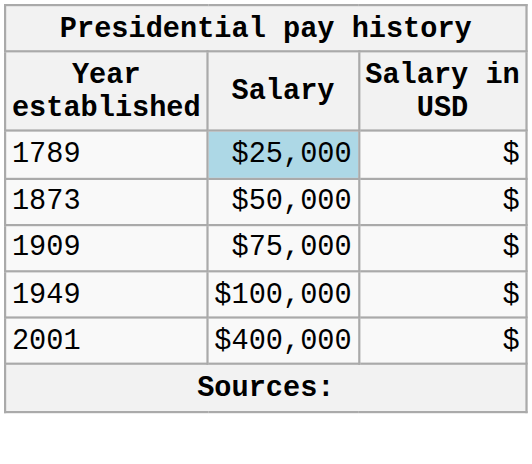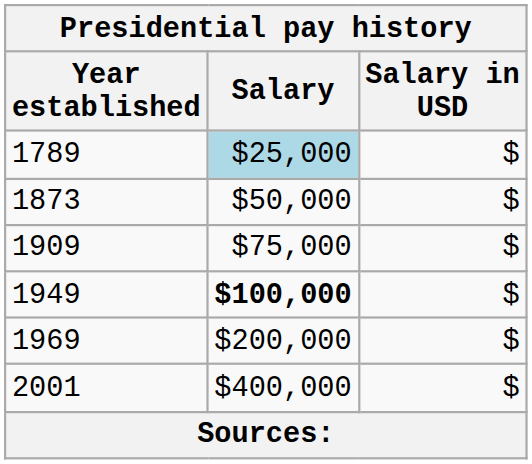 <table class="wikitable floatright" ; margin-right:2em">
 <tr>
 <th colspan="3">Presidential pay history</th>
 </tr>
 <tr>
 <th>Year<br>established</th>
 <th>Salary</th>
 <th>Salary in<br> USD</th>
 </tr>
 <tr>
 <td>1789</td>
 <td style="background: lightblue; text-align:right;">$25,000</td>
 <td style="text-align:right;">$</td>
 </tr>
 <tr>
 <td>1873</td>
 <td style="text-align:right;">$50,000</td>
 <td style="text-align:right;">$</td>
 </tr>
 <tr>
 <td>1909</td>
 <td style="text-align:right;">$75,000</td>
 <td style="text-align:right;">$</td>
 </tr>
 <tr>
 <td>1949</td>
-<td style="text-align:right;">$100,000</td>
+<td style="text-align:right;"><strong>$100,000</strong></td>
+<td style="text-align:right;">$</td>
+</tr>
+<tr>
+<td>1969</td>
+<td style="text-align:right;">$200,000</td>
 <td style="text-align:right;">$</td>
 </tr>
 <tr>
 <td>2001</td>
 <td style="text-align:right;">$400,000</td>
 <td style="text-align:right;">$</td>
 </tr>
 <tr>
 <th colspan="3">Sources:</th>
 </tr>
 </table>
